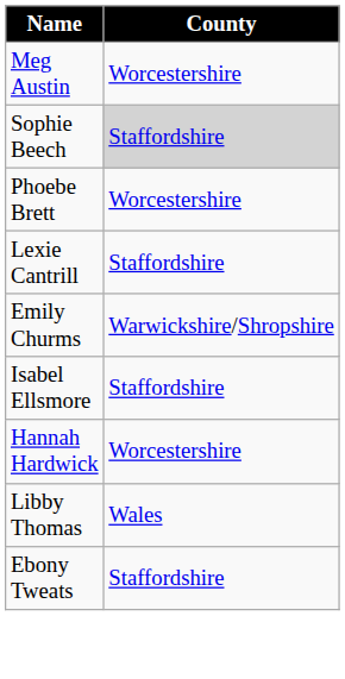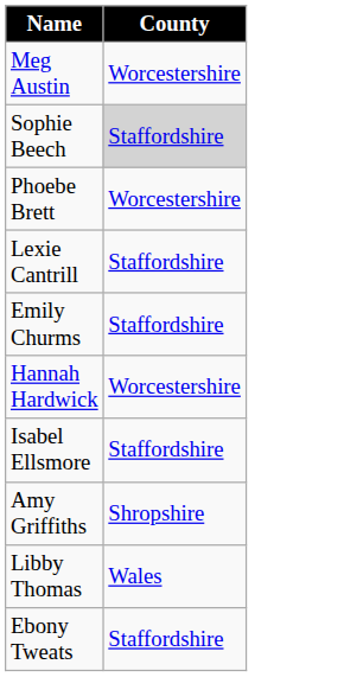 <table class="wikitable"  style="font-size:95%; width:25%;">
 <tr>
 <th style="background:black; color:white">Name</th>
 <th style="background:black; color:white">County</th>
 </tr>
 <tr>
 <td><a href='#'>Meg Austin</a></td>
 <td><a href='#'>Worcestershire</a></td>
 </tr>
 <tr>
 <td>Sophie Beech</td>
 <td style="background: lightgrey;"><a href='#'>Staffordshire</a></td>
 </tr>
 <tr>
 <td>Phoebe Brett</td>
 <td><a href='#'>Worcestershire</a></td>
 </tr>
 <tr>
 <td>Lexie Cantrill</td>
 <td><a href='#'>Staffordshire</a></td>
 </tr>
 <tr>
 <td>Emily Churms</td>
-<td><a href='#'>Warwickshire</a>/<a href='#'>Shropshire</a></td>
+<td><a href='#'>Staffordshire</a></td>
+</tr>
+<tr>
+<td><a href='#'>Hannah Hardwick</a></td>
+<td><a href='#'>Worcestershire</a></td>
 </tr>
 <tr>
 <td>Isabel Ellsmore</td>
 <td><a href='#'>Staffordshire</a></td>
 </tr>
 <tr>
-<td><a href='#'>Hannah Hardwick</a></td>
-<td><a href='#'>Worcestershire</a></td>
+<td>Amy Griffiths</td>
+<td><a href='#'>Shropshire</a></td>
 </tr>
 <tr>
 <td>Libby Thomas</td>
 <td><a href='#'>Wales</a></td>
 </tr>
 <tr>
 <td>Ebony Tweats</td>
 <td><a href='#'>Staffordshire</a></td>
 </tr>
 </table>
